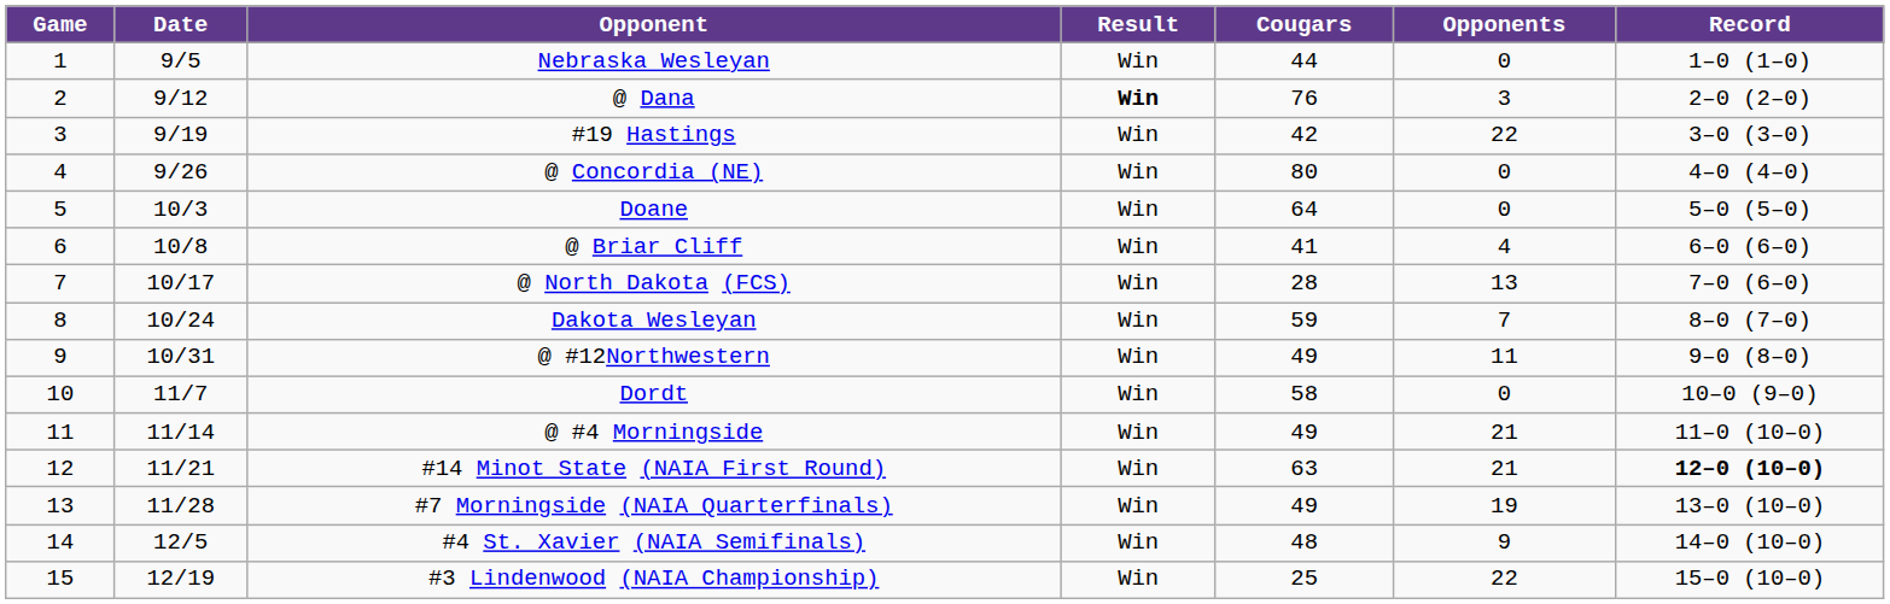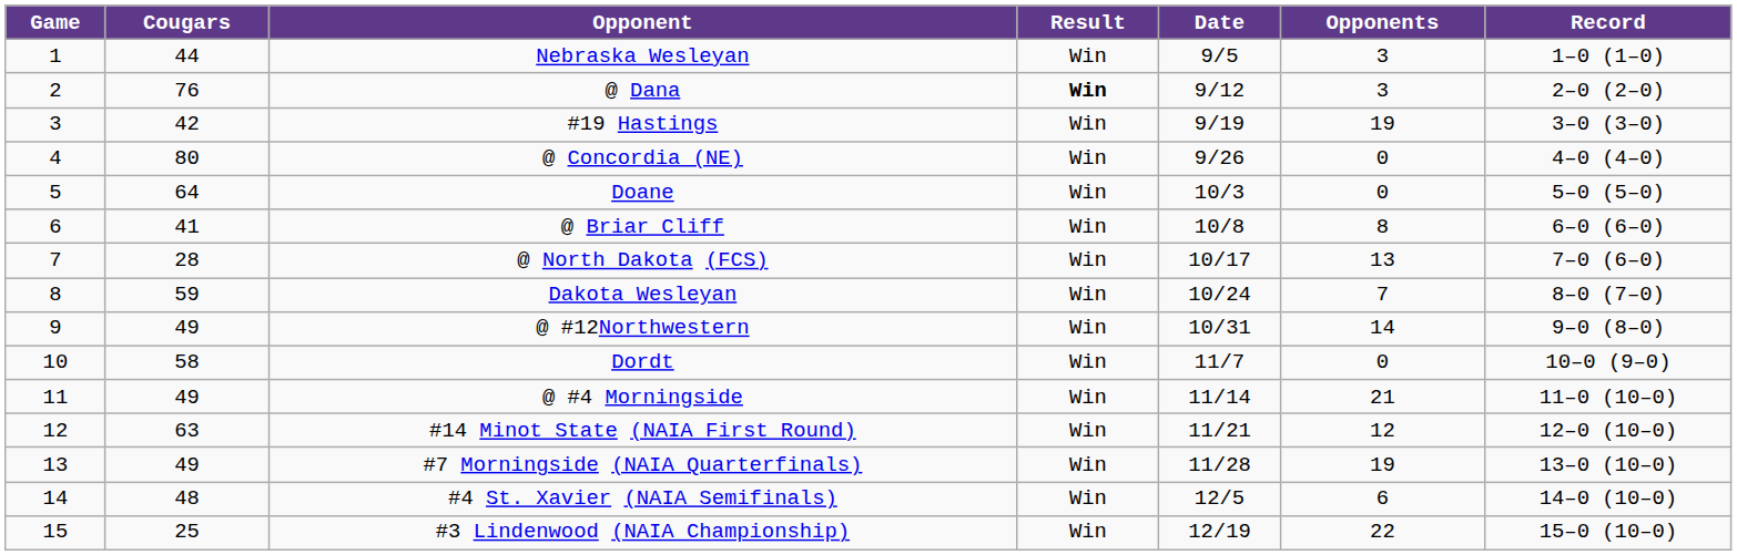 <table class="wikitable" width="85%">
 <tr align="center"  style="background:#5E398A;color:#FFFFFF;">
 <td><strong>Game</strong></td>
-<td><strong>Date</strong></td>
+<td><strong>Cougars</strong></td>
 <td><strong>Opponent</strong></td>
 <td><strong>Result</strong></td>
-<td><strong>Cougars</strong></td>
+<td><strong>Date</strong></td>
 <td><strong>Opponents</strong></td>
 <td><strong>Record</strong></td>
 </tr>
 <tr align="center" bgcolor="">
 <td>1</td>
-<td>9/5</td>
+<td>44</td>
 <td><a href='#'>Nebraska Wesleyan</a></td>
 <td>Win</td>
-<td>44</td>
-<td>0</td>
+<td>9/5</td>
+<td>3</td>
 <td>1–0 (1–0)</td>
 </tr>
 <tr align="center" bgcolor="">
 <td>2</td>
-<td>9/12</td>
+<td>76</td>
 <td>@ <a href='#'>Dana</a></td>
 <td><strong>Win</strong></td>
-<td>76</td>
+<td>9/12</td>
 <td>3</td>
 <td>2–0 (2–0)</td>
 </tr>
 <tr align="center" bgcolor="">
 <td>3</td>
-<td>9/19</td>
+<td>42</td>
 <td>#19 <a href='#'>Hastings</a></td>
 <td>Win</td>
-<td>42</td>
-<td>22</td>
+<td>9/19</td>
+<td>19</td>
 <td>3–0 (3–0)</td>
 </tr>
 <tr align="center" bgcolor="">
 <td>4</td>
-<td>9/26</td>
+<td>80</td>
 <td>@ <a href='#'>Concordia (NE)</a></td>
 <td>Win</td>
-<td>80</td>
+<td>9/26</td>
 <td>0</td>
 <td>4–0 (4–0)</td>
 </tr>
 <tr align="center" bgcolor="">
 <td>5</td>
-<td>10/3</td>
+<td>64</td>
 <td><a href='#'>Doane</a></td>
 <td>Win</td>
-<td>64</td>
+<td>10/3</td>
 <td>0</td>
 <td>5–0 (5–0)</td>
 </tr>
 <tr align="center" bgcolor="">
 <td>6</td>
-<td>10/8</td>
+<td>41</td>
 <td>@ <a href='#'>Briar Cliff</a></td>
 <td>Win</td>
-<td>41</td>
-<td>4</td>
+<td>10/8</td>
+<td>8</td>
 <td>6–0 (6–0)</td>
 </tr>
 <tr align="center" bgcolor="">
 <td>7</td>
-<td>10/17</td>
+<td>28</td>
 <td>@ <a href='#'>North Dakota</a> <a href='#'>(FCS)</a></td>
 <td>Win</td>
-<td>28</td>
+<td>10/17</td>
 <td>13</td>
 <td>7–0 (6–0)</td>
 </tr>
 <tr align="center" bgcolor="">
 <td>8</td>
-<td>10/24</td>
+<td>59</td>
 <td><a href='#'>Dakota Wesleyan</a></td>
 <td>Win</td>
-<td>59</td>
+<td>10/24</td>
 <td>7</td>
 <td>8–0 (7–0)</td>
 </tr>
 <tr align="center" bgcolor="">
 <td>9</td>
-<td>10/31</td>
+<td>49</td>
 <td>@ #12<a href='#'>Northwestern</a></td>
 <td>Win</td>
-<td>49</td>
-<td>11</td>
+<td>10/31</td>
+<td>14</td>
 <td>9–0 (8–0)</td>
 </tr>
 <tr align="center" bgcolor="">
 <td>10</td>
-<td>11/7</td>
+<td>58</td>
 <td><a href='#'>Dordt</a></td>
 <td>Win</td>
-<td>58</td>
+<td>11/7</td>
 <td>0</td>
 <td>10–0 (9–0)</td>
 </tr>
 <tr align="center" bgcolor="">
 <td>11</td>
-<td>11/14</td>
+<td>49</td>
 <td>@ #4 <a href='#'>Morningside</a></td>
 <td>Win</td>
-<td>49</td>
+<td>11/14</td>
 <td>21</td>
 <td>11–0 (10–0)</td>
 </tr>
 <tr align="center" bgcolor="">
 <td>12</td>
-<td>11/21</td>
+<td>63</td>
 <td>#14 <a href='#'>Minot State</a> <a href='#'>(NAIA First Round)</a></td>
 <td>Win</td>
-<td>63</td>
-<td>21</td>
-<td><strong>12–0 (10–0)</strong></td>
+<td>11/21</td>
+<td>12</td>
+<td>12–0 (10–0)</td>
 </tr>
 <tr align="center" bgcolor="">
 <td>13</td>
-<td>11/28</td>
+<td>49</td>
 <td>#7 <a href='#'>Morningside</a> <a href='#'>(NAIA Quarterfinals)</a></td>
 <td>Win</td>
-<td>49</td>
+<td>11/28</td>
 <td>19</td>
 <td>13–0 (10–0)</td>
 </tr>
 <tr align="center" bgcolor="">
 <td>14</td>
-<td>12/5</td>
+<td>48</td>
 <td>#4 <a href='#'>St. Xavier</a> <a href='#'>(NAIA Semifinals)</a></td>
 <td>Win</td>
-<td>48</td>
-<td>9</td>
+<td>12/5</td>
+<td>6</td>
 <td>14–0 (10–0)</td>
 </tr>
 <tr align="center" bgcolor="">
 <td>15</td>
-<td>12/19</td>
+<td>25</td>
 <td>#3 <a href='#'>Lindenwood</a> <a href='#'>(NAIA Championship)</a></td>
 <td>Win</td>
-<td>25</td>
+<td>12/19</td>
 <td>22</td>
 <td>15–0 (10–0)</td>
 </tr>
 </table>
